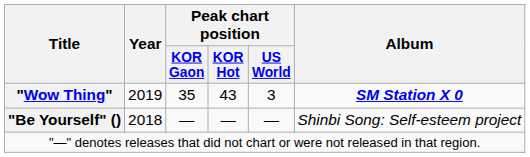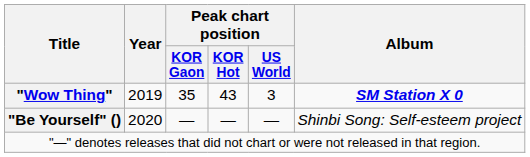 <table class="wikitable plainrowheaders" style="text-align:center">
 <tr>
 <th scope="col" rowspan="2">Title</th>
 <th scope="col" rowspan="2">Year</th>
 <th scope="col" colspan="3">Peak chart position</th>
 <th scope="col" rowspan="2">Album</th>
 </tr>
 <tr>
 <th scope="col" style="font-size:90%; width:2.5em"><a href='#'>KOR<br>Gaon</a><br></th>
 <th scope="col" style="font-size:90%; width:2.5em"><a href='#'>KOR<br>Hot</a><br></th>
 <th scope="col" style="font-size:90%; width:2.5em"><a href='#'>US<br>World</a><br></th>
 </tr>
 <tr>
 <th scope="row">"<a href='#'>Wow Thing</a>"<br></th>
 <td>2019</td>
 <td>35</td>
 <td>43</td>
 <td>3</td>
 <td><strong><em><a href='#'>SM Station X 0</a></em></strong></td>
 </tr>
 <tr>
 <th scope="row">"Be Yourself" ()<br></th>
-<td>2018</td>
+<td>2020</td>
 <td>—</td>
 <td>—</td>
 <td>—</td>
 <td><em>Shinbi Song: Self-esteem project</em></td>
 </tr>
 <tr>
 <td colspan="6" style="font-size:85%">"—" denotes releases that did not chart or were not released in that region.</td>
 </tr>
 </table>
